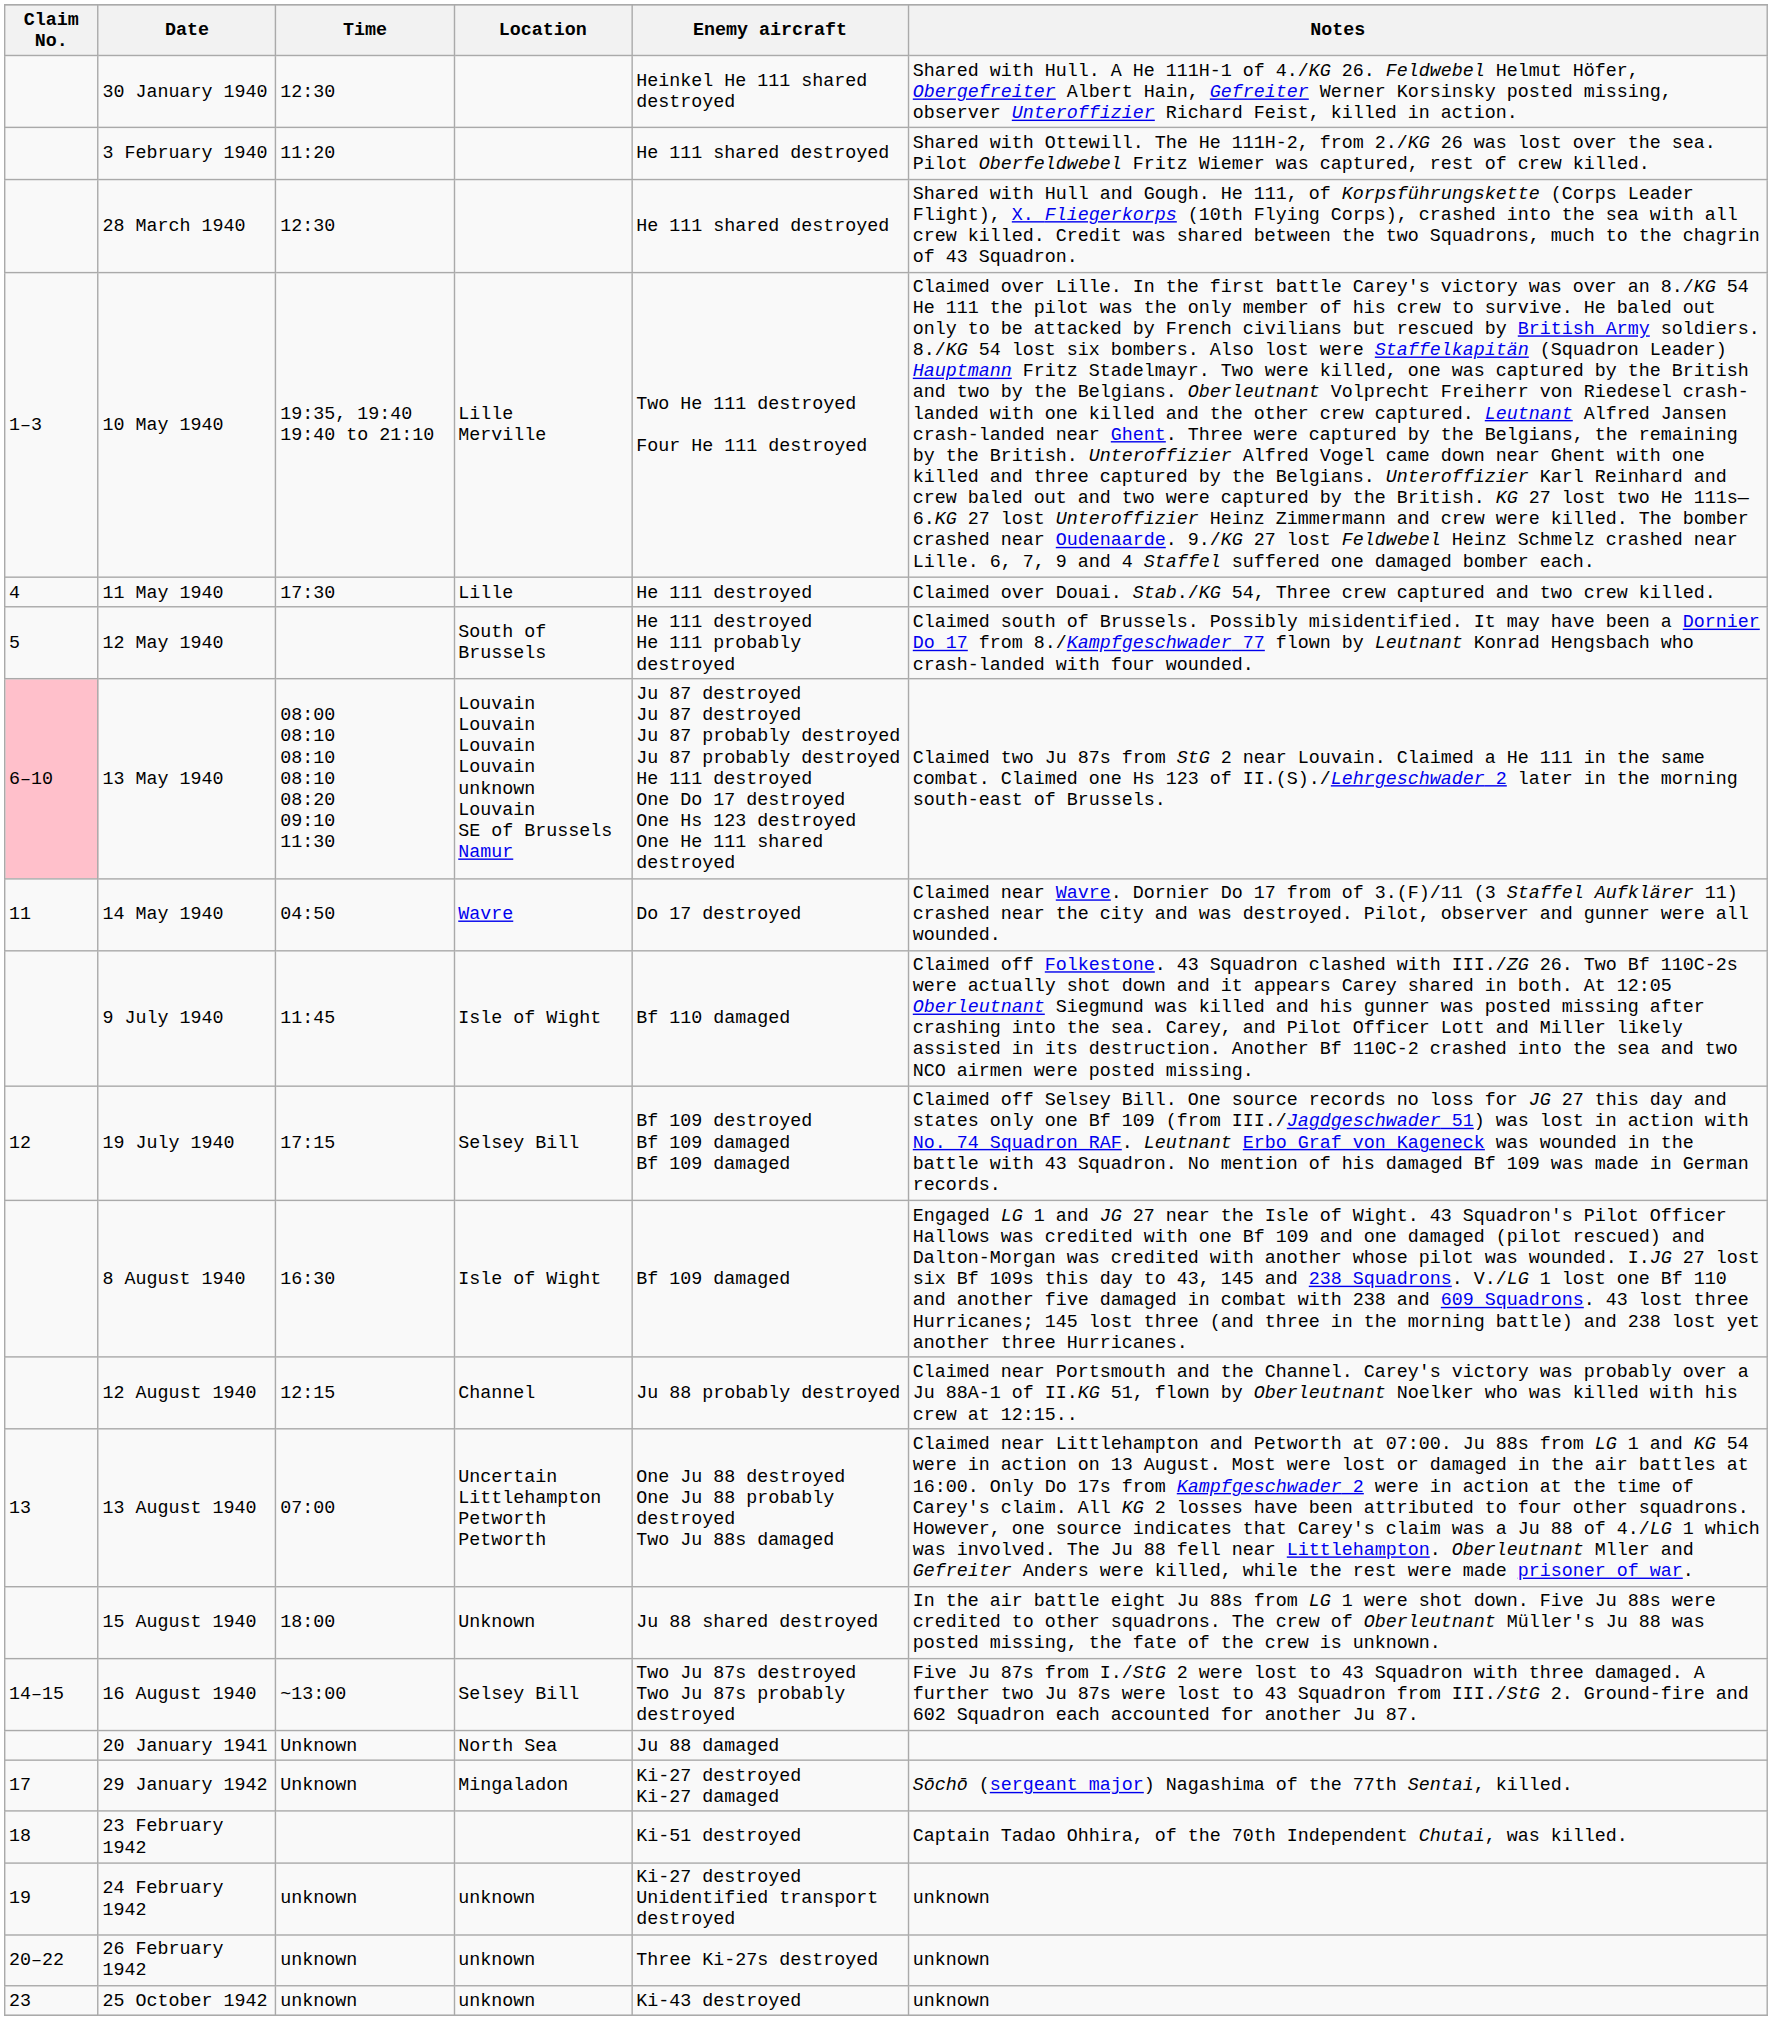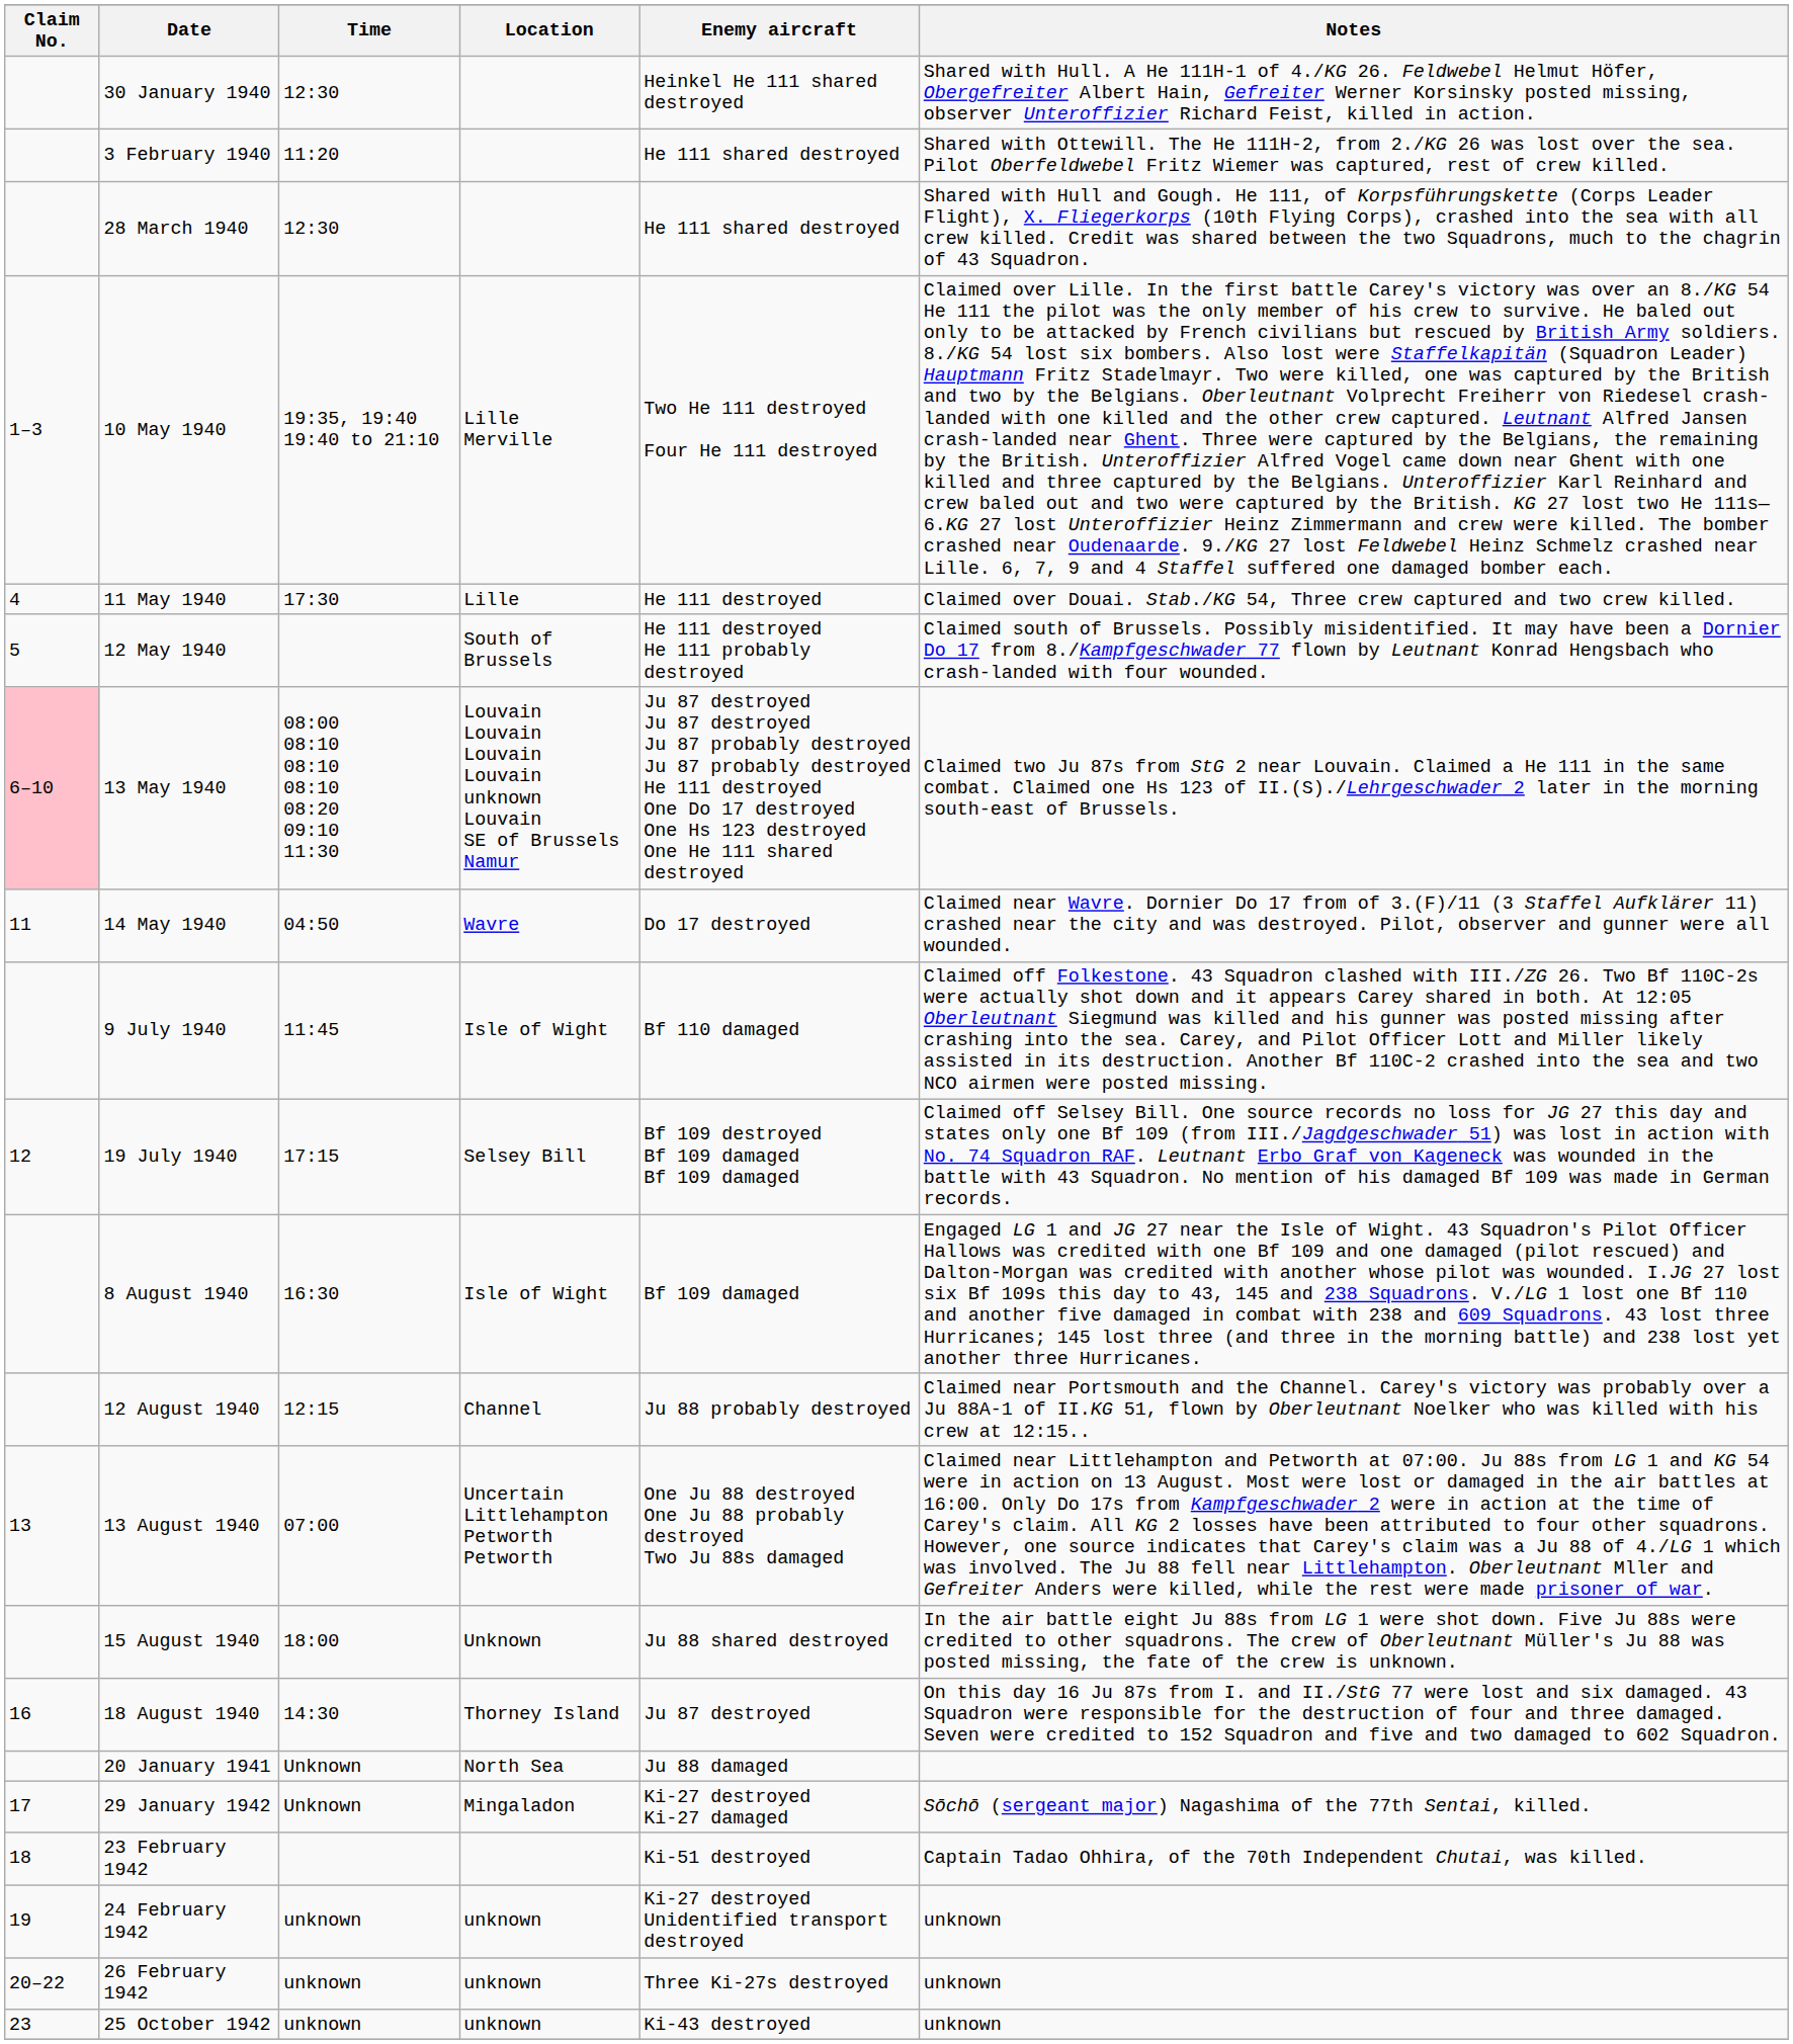 <table class="wikitable collapsible">
 <tr>
 </tr>
 <tr>
 <th width="60" align=center>Claim No.</th>
 <th width="120" align=center>Date</th>
 <th width="120" align=center>Time</th>
 <th width="120" align=center>Location</th>
 <th width="190" align=center>Enemy aircraft</th>
 <th align=right>Notes</th>
 </tr>
 <tr>
 <td></td>
 <td>30 January 1940</td>
 <td>12:30</td>
 <td></td>
 <td>Heinkel He 111 shared destroyed</td>
 <td>Shared with Hull. A  He 111H-1 of 4./<em>KG</em> 26. <em>Feldwebel</em> Helmut Höfer, <em><a href='#'>Obergefreiter</a></em> Albert Hain, <em><a href='#'>Gefreiter</a></em> Werner Korsinsky posted missing, observer <em><a href='#'>Unteroffizier</a></em> Richard Feist, killed in action.</td>
 </tr>
 <tr>
 <td></td>
 <td>3 February 1940</td>
 <td>11:20</td>
 <td></td>
 <td>He 111 shared destroyed</td>
 <td>Shared with Ottewill. The He 111H-2, from 2./<em>KG</em> 26 was lost over the sea. Pilot <em>Oberfeldwebel</em> Fritz Wiemer was captured, rest of crew killed.</td>
 </tr>
 <tr>
 <td></td>
 <td>28 March 1940</td>
 <td>12:30</td>
 <td></td>
 <td>He 111 shared destroyed</td>
 <td>Shared with Hull and Gough. He 111, of <em>Korpsführungskette</em> (Corps Leader Flight), <a href='#'>X. <em>Fliegerkorps</em></a> (10th Flying Corps), crashed into the sea with all crew killed. Credit was shared between the two Squadrons, much to the chagrin of 43 Squadron.</td>
 </tr>
 <tr>
 <td>1–3</td>
 <td>10 May 1940</td>
 <td>19:35, 19:40<br>19:40 to 21:10<br></td>
 <td>Lille<br>Merville<br></td>
 <td>Two He 111 destroyed<br><br>Four He 111 destroyed<br></td>
 <td>Claimed over Lille. In the first battle Carey's victory was over an 8./<em>KG</em> 54 He 111 the pilot was the only member of his crew to survive. He baled out only to be attacked by French civilians but rescued by <a href='#'>British Army</a> soldiers. 8./<em>KG</em> 54 lost six bombers. Also lost were <em><a href='#'>Staffelkapitän</a></em> (Squadron Leader) <em><a href='#'>Hauptmann</a></em> Fritz Stadelmayr. Two were killed, one was captured by the British and two by the Belgians. <em>Oberleutnant</em> Volprecht Freiherr von Riedesel crash-landed with one killed and the other crew captured. <em><a href='#'>Leutnant</a></em> Alfred Jansen crash-landed near <a href='#'>Ghent</a>. Three were captured by the Belgians, the remaining by the British. <em>Unteroffizier</em> Alfred Vogel came down near Ghent with one killed and three captured by the Belgians.  <em>Unteroffizier</em> Karl Reinhard and crew baled out and two were captured by the British. <em>KG</em> 27 lost two He 111s—6.<em>KG</em> 27 lost <em>Unteroffizier</em> Heinz Zimmermann and crew were killed. The bomber crashed near <a href='#'>Oudenaarde</a>. 9./<em>KG</em> 27 lost <em>Feldwebel</em> Heinz Schmelz crashed near Lille. 6, 7, 9 and 4 <em>Staffel</em> suffered one damaged bomber each.</td>
 </tr>
 <tr>
 <td>4</td>
 <td>11 May 1940</td>
 <td>17:30</td>
 <td>Lille</td>
 <td>He 111 destroyed</td>
 <td>Claimed over Douai. <em>Stab</em>./<em>KG</em> 54, Three crew captured and two crew  killed.</td>
 </tr>
 <tr>
 <td>5</td>
 <td>12 May 1940</td>
 <td></td>
 <td>South of Brussels</td>
 <td>He 111 destroyed<br>He 111 probably destroyed</td>
 <td>Claimed south of Brussels. Possibly misidentified. It may have been a <a href='#'>Dornier Do 17</a> from 8./<a href='#'><em>Kampfgeschwader</em> 77</a> flown by <em>Leutnant</em> Konrad Hengsbach who crash-landed with four wounded.</td>
 </tr>
 <tr>
 <td style="background: pink;">6–10</td>
 <td>13 May 1940</td>
 <td>08:00<br>08:10<br>08:10<br>08:10<br>08:20<br>09:10<br>11:30</td>
 <td>Louvain<br>Louvain<br>Louvain<br>Louvain<br>unknown<br>Louvain<br>SE of Brussels<br><a href='#'>Namur</a></td>
 <td>Ju 87 destroyed<br>Ju 87 destroyed<br>Ju 87 probably destroyed<br>Ju 87 probably destroyed<br>He 111 destroyed<br>One Do 17 destroyed<br>One Hs 123 destroyed<br>One He 111 shared destroyed</td>
 <td>Claimed two Ju 87s from <em>StG</em> 2 near Louvain. Claimed a He 111 in the same combat. Claimed one Hs 123 of II.(S)./<a href='#'><em>Lehrgeschwader</em> 2</a> later in the morning south-east of Brussels.</td>
 </tr>
 <tr>
 <td>11</td>
 <td>14 May 1940</td>
 <td>04:50</td>
 <td><a href='#'>Wavre</a></td>
 <td>Do 17 destroyed</td>
 <td>Claimed near <a href='#'>Wavre</a>. Dornier Do 17 from of 3.(F)/11 (3 <em>Staffel Aufklärer</em> 11) crashed near the city and was destroyed. Pilot, observer and gunner were all wounded.</td>
 </tr>
 <tr>
 <td></td>
 <td>9 July 1940</td>
 <td>11:45</td>
 <td>Isle of Wight</td>
 <td>Bf 110 damaged</td>
 <td>Claimed off <a href='#'>Folkestone</a>. 43 Squadron clashed with III./<em>ZG</em> 26. Two Bf 110C-2s were actually shot down and it appears Carey shared in both. At 12:05 <em><a href='#'>Oberleutnant</a></em> Siegmund was killed and his gunner was posted missing after crashing into the sea. Carey, and Pilot Officer Lott and Miller likely assisted in its destruction. Another Bf 110C-2 crashed into the sea and two NCO airmen were posted missing.</td>
 </tr>
 <tr>
 <td>12</td>
 <td>19 July 1940</td>
 <td>17:15</td>
 <td>Selsey Bill</td>
 <td>Bf 109 destroyed<br>Bf 109 damaged<br>Bf 109 damaged</td>
 <td>Claimed off Selsey Bill. One source records no loss for <em>JG</em> 27 this day and states only one Bf 109 (from III./<a href='#'><em>Jagdgeschwader</em> 51</a>) was lost in action with <a href='#'>No. 74 Squadron RAF</a>. <em>Leutnant</em> <a href='#'>Erbo Graf von Kageneck</a> was wounded in the battle with 43 Squadron. No mention of his damaged Bf 109 was made in German records.</td>
 </tr>
 <tr>
 <td></td>
 <td>8 August 1940</td>
 <td>16:30</td>
 <td>Isle of Wight</td>
 <td>Bf 109 damaged</td>
 <td>Engaged <em>LG</em> 1 and <em>JG</em> 27 near the Isle of Wight. 43 Squadron's Pilot Officer Hallows was credited with one Bf 109 and one damaged (pilot rescued) and Dalton-Morgan was credited with another whose pilot was wounded. I.<em>JG</em> 27 lost six Bf 109s this day to 43, 145 and <a href='#'>238 Squadrons</a>. V./<em>LG</em> 1 lost one Bf 110 and another five damaged in combat with 238 and <a href='#'>609 Squadrons</a>. 43 lost three Hurricanes; 145 lost three (and three in the morning battle) and 238 lost yet another three Hurricanes.</td>
 </tr>
 <tr>
 <td></td>
 <td>12 August 1940</td>
 <td>12:15</td>
 <td>Channel</td>
 <td>Ju 88 probably destroyed</td>
 <td>Claimed near Portsmouth and the Channel. Carey's victory was probably over a Ju 88A-1 of  II.<em>KG</em> 51, flown by <em>Oberleutnant</em> Noelker who was killed with his crew at 12:15..</td>
 </tr>
 <tr>
 <td>13</td>
 <td>13 August 1940</td>
 <td>07:00</td>
 <td>Uncertain<br>Littlehampton<br>Petworth<br>Petworth</td>
 <td>One Ju 88 destroyed<br>One Ju 88 probably destroyed<br>Two Ju 88s damaged</td>
 <td>Claimed near Littlehampton and Petworth at 07:00. Ju 88s from <em>LG</em> 1 and <em>KG</em> 54 were in action on 13 August. Most were lost or damaged in the air battles at 16:00. Only Do 17s from <a href='#'><em>Kampfgeschwader</em> 2</a> were in action at the time of Carey's claim. All <em>KG</em> 2 losses have been attributed to four other squadrons. However, one source indicates that Carey's claim was a Ju 88 of 4./<em>LG</em> 1 which was involved. The Ju 88 fell near <a href='#'>Littlehampton</a>. <em>Oberleutnant</em> Mller and <em>Gefreiter</em> Anders were killed, while the rest were made <a href='#'>prisoner of war</a>.</td>
 </tr>
 <tr>
 <td></td>
 <td>15 August 1940</td>
 <td>18:00</td>
 <td>Unknown</td>
 <td>Ju 88 shared destroyed</td>
 <td>In the air battle eight Ju 88s from <em>LG</em> 1 were shot down. Five Ju 88s were credited to other squadrons. The crew of <em>Oberleutnant</em> Müller's Ju 88 was posted missing, the fate of the crew is unknown.</td>
 </tr>
 <tr>
-<td>14–15</td>
-<td>16 August 1940</td>
-<td>~13:00</td>
-<td>Selsey Bill</td>
-<td>Two Ju 87s destroyed<br>Two Ju 87s probably destroyed</td>
-<td>Five Ju 87s from I./<em>StG</em> 2 were lost to 43 Squadron with three damaged. A further two Ju 87s were lost to 43 Squadron from III./<em>StG</em> 2. Ground-fire and 602 Squadron each accounted for another Ju 87.</td>
+<td>16</td>
+<td>18 August 1940</td>
+<td>14:30</td>
+<td>Thorney Island</td>
+<td>Ju 87 destroyed</td>
+<td>On this day 16 Ju 87s from I. and II./<em>StG</em> 77 were lost and six damaged. 43 Squadron were responsible for the destruction of four and three damaged. Seven were credited to 152 Squadron and five and two damaged to 602 Squadron.</td>
 </tr>
 <tr>
 <td></td>
 <td>20 January 1941</td>
 <td>Unknown</td>
 <td>North Sea</td>
 <td>Ju 88 damaged</td>
 <td></td>
 </tr>
 <tr>
 <td>17</td>
 <td>29 January 1942</td>
 <td>Unknown</td>
 <td>Mingaladon</td>
 <td>Ki-27 destroyed<br>Ki-27 damaged</td>
 <td><em>Sōchō</em>  (<a href='#'>sergeant major</a>) Nagashima of the 77th <em>Sentai</em>, killed.</td>
 </tr>
 <tr>
 <td>18</td>
 <td>23 February 1942</td>
 <td></td>
 <td></td>
 <td>Ki-51 destroyed</td>
 <td>Captain Tadao Ohhira, of the 70th Independent <em>Chutai</em>, was killed.</td>
 </tr>
 <tr>
 <td>19</td>
 <td>24 February 1942</td>
 <td>unknown</td>
 <td>unknown</td>
 <td>Ki-27 destroyed<br>Unidentified transport destroyed</td>
 <td>unknown</td>
 </tr>
 <tr>
 <td>20–22</td>
 <td>26 February 1942</td>
 <td>unknown</td>
 <td>unknown</td>
 <td>Three Ki-27s destroyed</td>
 <td>unknown</td>
 </tr>
 <tr>
 <td>23</td>
 <td>25 October 1942</td>
 <td>unknown</td>
 <td>unknown</td>
 <td>Ki-43 destroyed</td>
 <td>unknown</td>
 </tr>
 <tr>
 </tr>
 </table>
